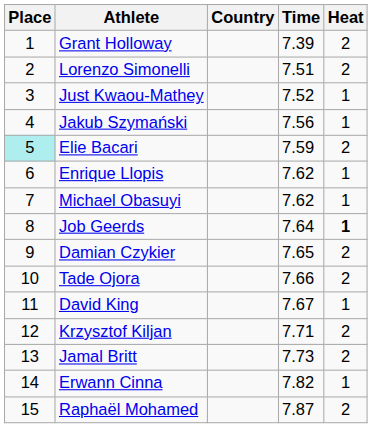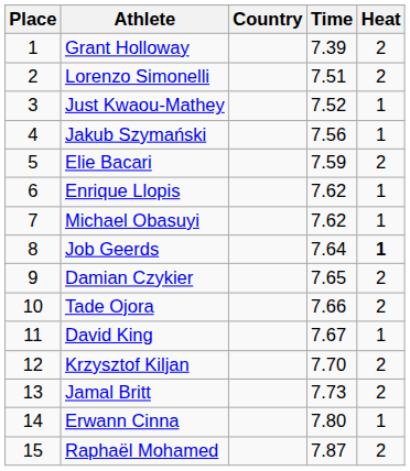 <table class="wikitable">
 <tr>
 <th>Place</th>
 <th>Athlete</th>
 <th>Country</th>
 <th>Time</th>
 <th>Heat</th>
 </tr>
 <tr>
 <td align=center>1</td>
 <td><a href='#'>Grant Holloway</a></td>
 <td></td>
 <td>7.39</td>
 <td align=center>2</td>
 </tr>
 <tr>
 <td align=center>2</td>
 <td><a href='#'>Lorenzo Simonelli</a></td>
 <td></td>
 <td>7.51</td>
 <td align=center>2</td>
 </tr>
 <tr>
 <td align=center>3</td>
 <td><a href='#'>Just Kwaou-Mathey</a></td>
 <td></td>
 <td>7.52</td>
 <td align=center>1</td>
 </tr>
 <tr>
 <td align=center>4</td>
 <td><a href='#'>Jakub Szymański</a></td>
 <td></td>
 <td>7.56</td>
 <td align=center>1</td>
 </tr>
 <tr>
-<td align=center style="background: paleturquoise;">5</td>
+<td align=center>5</td>
 <td><a href='#'>Elie Bacari</a></td>
 <td></td>
 <td>7.59</td>
 <td align=center>2</td>
 </tr>
 <tr>
 <td align=center>6</td>
 <td><a href='#'>Enrique Llopis</a></td>
 <td></td>
 <td>7.62</td>
 <td align=center>1</td>
 </tr>
 <tr>
 <td align=center>7</td>
 <td><a href='#'>Michael Obasuyi</a></td>
 <td></td>
 <td>7.62</td>
 <td align=center>1</td>
 </tr>
 <tr>
 <td align=center>8</td>
 <td><a href='#'>Job Geerds</a></td>
 <td></td>
 <td>7.64</td>
 <td align=center><strong>1</strong></td>
 </tr>
 <tr>
 <td align=center>9</td>
 <td><a href='#'>Damian Czykier</a></td>
 <td></td>
 <td>7.65</td>
 <td align=center>2</td>
 </tr>
 <tr>
 <td align=center>10</td>
 <td><a href='#'>Tade Ojora</a></td>
 <td></td>
 <td>7.66</td>
 <td align=center>2</td>
 </tr>
 <tr>
 <td align=center>11</td>
 <td><a href='#'>David King</a></td>
 <td></td>
 <td>7.67</td>
 <td align=center>1</td>
 </tr>
 <tr>
 <td align=center>12</td>
 <td><a href='#'>Krzysztof Kiljan</a></td>
 <td></td>
-<td>7.71</td>
+<td>7.70</td>
 <td align=center>2</td>
 </tr>
 <tr>
 <td align=center>13</td>
 <td><a href='#'>Jamal Britt</a></td>
 <td></td>
 <td>7.73</td>
 <td align=center>2</td>
 </tr>
 <tr>
 <td align=center>14</td>
 <td><a href='#'>Erwann Cinna</a></td>
 <td></td>
-<td>7.82</td>
+<td>7.80</td>
 <td align=center>1</td>
 </tr>
 <tr>
 <td align=center>15</td>
 <td><a href='#'>Raphaël Mohamed</a></td>
 <td></td>
 <td>7.87</td>
 <td align=center>2</td>
 </tr>
 </table>
